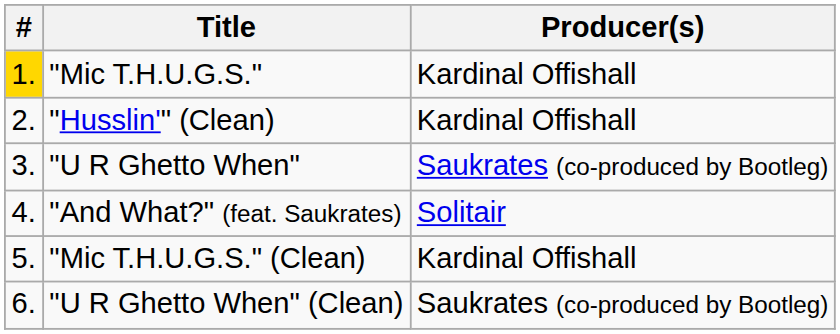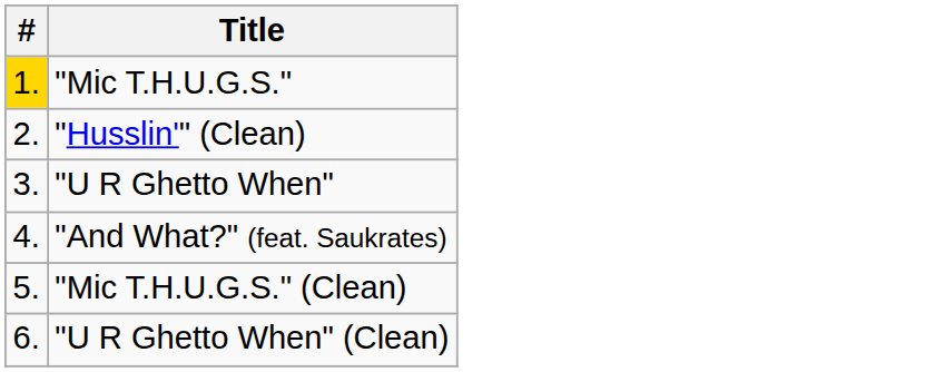 <table class="wikitable">
 <tr>
 <th>#</th>
 <th>Title</th>
-<th>Producer(s)</th>
 </tr>
 <tr>
 <td style="background: gold;">1.</td>
 <td>"Mic T.H.U.G.S."</td>
-<td>Kardinal Offishall</td>
 </tr>
 <tr>
 <td>2.</td>
 <td>"<a href='#'>Husslin'</a>" (Clean)</td>
-<td>Kardinal Offishall</td>
 </tr>
 <tr>
 <td>3.</td>
 <td>"U R Ghetto When"</td>
-<td><a href='#'>Saukrates</a> <small>(co-produced by Bootleg)</small></td>
 </tr>
 <tr>
 <td>4.</td>
 <td>"And What?" <small>(feat. Saukrates)</small></td>
-<td><a href='#'>Solitair</a></td>
 </tr>
 <tr>
 <td>5.</td>
 <td>"Mic T.H.U.G.S." (Clean)</td>
-<td>Kardinal Offishall</td>
 </tr>
 <tr>
 <td>6.</td>
 <td>"U R Ghetto When" (Clean)</td>
-<td>Saukrates <small>(co-produced by Bootleg)</small></td>
 </tr>
 </table>
